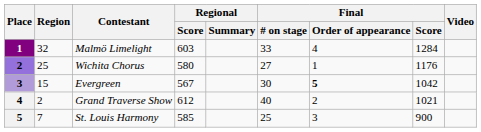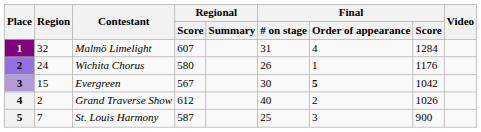 <table class="wikitable sortable">
 <tr>
 <th rowspan="2" scope="col">Place</th>
 <th rowspan="2" scope="col">Region</th>
 <th rowspan="2" scope="col">Contestant</th>
 <th colspan="2" scope="col">Regional</th>
 <th colspan="3">Final</th>
 <th rowspan="2" scope="col" class="unsortable">Video<br></th>
 </tr>
 <tr>
 <th scope="col">Score</th>
 <th scope="col" class="unsortable">Summary</th>
 <th># on stage</th>
 <th scope="col">Order of appearance</th>
 <th scope="col">Score</th>
 </tr>
 <tr>
 <th scope="row" style="background: #800080; color:#fff;">1</th>
 <td>32</td>
 <td><em>Malmö Limelight</em></td>
-<td>603</td>
+<td>607</td>
 <td></td>
-<td>33</td>
+<td>31</td>
 <td>4</td>
 <td>1284</td>
 <td></td>
 </tr>
 <tr>
 <th style="background: #9370DB;">2</th>
-<td>25</td>
+<td>24</td>
 <td><em>Wichita Chorus</em></td>
 <td>580</td>
 <td></td>
-<td>27</td>
+<td>26</td>
 <td>1</td>
 <td>1176</td>
 <td></td>
 </tr>
 <tr>
 <th style="background: #B19CD9;">3</th>
 <td>15</td>
 <td><em>Evergreen</em></td>
 <td>567</td>
 <td></td>
 <td>30</td>
 <td><strong>5</strong></td>
 <td>1042</td>
 <td></td>
 </tr>
 <tr>
 <th>4</th>
 <td>2</td>
 <td><em>Grand Traverse Show</em></td>
 <td>612</td>
 <td></td>
 <td>40</td>
 <td>2</td>
-<td>1021</td>
+<td>1026</td>
 <td></td>
 </tr>
 <tr>
 <th>5</th>
 <td>7</td>
 <td><em>St. Louis Harmony</em></td>
-<td>585</td>
+<td>587</td>
 <td></td>
 <td>25</td>
 <td>3</td>
 <td>900</td>
 <td></td>
 </tr>
 </table>
